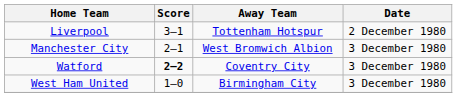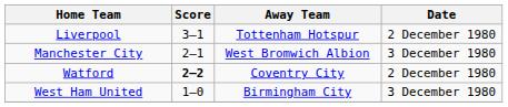 <table class="wikitable" style="text-align:center;">
 <tr>
 <th width=175>Home Team</th>
 <th width=20>Score</th>
 <th width=175>Away Team</th>
 <th width=125>Date</th>
 </tr>
 <tr>
 <td><a href='#'>Liverpool</a></td>
 <td>3–1</td>
 <td><a href='#'>Tottenham Hotspur</a></td>
 <td>2 December 1980</td>
 </tr>
 <tr>
 <td><a href='#'>Manchester City</a></td>
 <td>2–1</td>
 <td><a href='#'>West Bromwich Albion</a></td>
 <td>3 December 1980</td>
 </tr>
 <tr>
 <td><a href='#'>Watford</a></td>
 <td><strong>2–2</strong></td>
 <td><a href='#'>Coventry City</a></td>
-<td>3 December 1980</td>
+<td>2 December 1980</td>
 </tr>
 <tr>
 <td><a href='#'>West Ham United</a></td>
 <td>1–0</td>
 <td><a href='#'>Birmingham City</a></td>
 <td>3 December 1980</td>
 </tr>
 <tr>
 </tr>
 </table>
